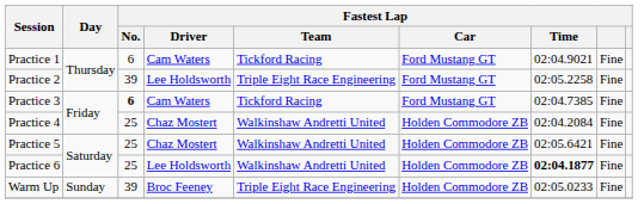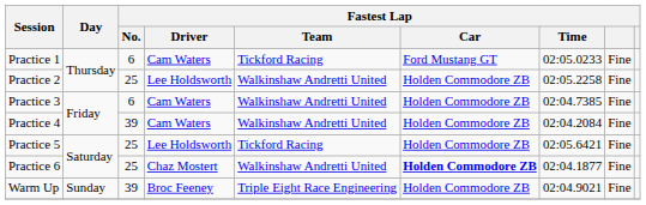 <table class="wikitable" style=font-size:85%;>
 <tr>
 <th rowspan=2>Session</th>
 <th rowspan=2>Day</th>
 <th colspan=7>Fastest Lap</th>
 </tr>
 <tr>
 <th>No.</th>
 <th>Driver</th>
 <th>Team</th>
 <th>Car</th>
 <th>Time</th>
 <th></th>
 <th></th>
 </tr>
 <tr>
 <td>Practice 1</td>
 <td rowspan=2>Thursday</td>
 <td align=center>6</td>
 <td> <a href='#'>Cam Waters</a></td>
 <td><a href='#'>Tickford Racing</a></td>
 <td><a href='#'>Ford Mustang GT</a></td>
-<td>02:04.9021</td>
+<td>02:05.0233</td>
 <td align=center>Fine</td>
 <td align=center></td>
 </tr>
 <tr>
 <td>Practice 2</td>
-<td align=center>39</td>
+<td align=center>25</td>
 <td> <a href='#'>Lee Holdsworth</a></td>
-<td><a href='#'>Triple Eight Race Engineering</a></td>
-<td><a href='#'>Ford Mustang GT</a></td>
+<td><a href='#'>Walkinshaw Andretti United</a></td>
+<td><a href='#'>Holden Commodore ZB</a></td>
 <td>02:05.2258</td>
 <td align=center>Fine</td>
 <td align=center></td>
 </tr>
 <tr>
 <td>Practice 3</td>
 <td rowspan=2>Friday</td>
-<td align=center><strong>6</strong></td>
+<td align=center>6</td>
 <td> <a href='#'>Cam Waters</a></td>
-<td><a href='#'>Tickford Racing</a></td>
-<td><a href='#'>Ford Mustang GT</a></td>
+<td><a href='#'>Walkinshaw Andretti United</a></td>
+<td><a href='#'>Holden Commodore ZB</a></td>
 <td>02:04.7385</td>
 <td align=center>Fine</td>
 <td align=center></td>
 </tr>
 <tr>
 <td>Practice 4</td>
-<td align=center>25</td>
-<td> <a href='#'>Chaz Mostert</a></td>
+<td align=center>39</td>
+<td> <a href='#'>Cam Waters</a></td>
 <td><a href='#'>Walkinshaw Andretti United</a></td>
 <td><a href='#'>Holden Commodore ZB</a></td>
 <td>02:04.2084</td>
 <td align=center>Fine</td>
 <td align=center></td>
 </tr>
 <tr>
 <td>Practice 5</td>
 <td rowspan=2>Saturday</td>
 <td align=center>25</td>
-<td> <a href='#'>Chaz Mostert</a></td>
-<td><a href='#'>Walkinshaw Andretti United</a></td>
+<td> <a href='#'>Lee Holdsworth</a></td>
+<td><a href='#'>Tickford Racing</a></td>
 <td><a href='#'>Holden Commodore ZB</a></td>
 <td>02:05.6421</td>
 <td align=center>Fine</td>
 <td align=center></td>
 </tr>
 <tr>
 <td>Practice 6</td>
 <td align=center>25</td>
-<td> <a href='#'>Lee Holdsworth</a></td>
+<td> <a href='#'>Chaz Mostert</a></td>
 <td><a href='#'>Walkinshaw Andretti United</a></td>
-<td><a href='#'>Holden Commodore ZB</a></td>
-<td><strong>02:04.1877</strong></td>
+<td><strong><a href='#'>Holden Commodore ZB</a></strong></td>
+<td>02:04.1877</td>
 <td align=center>Fine</td>
 <td align=center></td>
 </tr>
 <tr>
 <td>Warm Up</td>
 <td rowspan=1>Sunday</td>
 <td align=center>39</td>
 <td> <a href='#'>Broc Feeney</a></td>
 <td><a href='#'>Triple Eight Race Engineering</a></td>
 <td><a href='#'>Holden Commodore ZB</a></td>
-<td>02:05.0233</td>
+<td>02:04.9021</td>
 <td align=center>Fine</td>
 <td align=center></td>
 </tr>
 <tr>
 </tr>
 </table>
